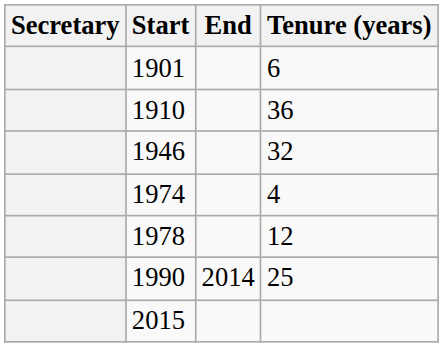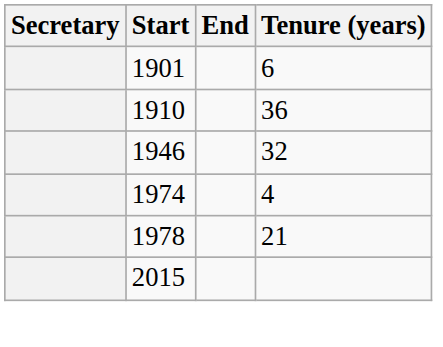 <table class="wikitable plainrowheaders sortable">
 <tr>
 <th scope=col>Secretary</th>
 <th scope=col>Start</th>
 <th scope=col>End</th>
 <th scope=col>Tenure (years)</th>
 </tr>
 <tr>
 <th scope=row></th>
 <td>1901</td>
 <td></td>
 <td>6</td>
 </tr>
 <tr>
 <th scope=row></th>
 <td>1910</td>
 <td></td>
 <td>36</td>
 </tr>
 <tr>
 <th scope=row></th>
 <td>1946</td>
 <td></td>
 <td>32</td>
 </tr>
 <tr>
 <th scope=row></th>
 <td>1974</td>
 <td></td>
 <td>4</td>
 </tr>
 <tr>
 <th scope=row></th>
 <td>1978</td>
 <td></td>
-<td>12</td>
-</tr>
-<tr>
-<th scope=row></th>
-<td>1990</td>
-<td>2014</td>
-<td>25</td>
+<td>21</td>
 </tr>
 <tr>
 <th scope=row></th>
 <td>2015</td>
 <td></td>
 <td></td>
 </tr>
 </table>
